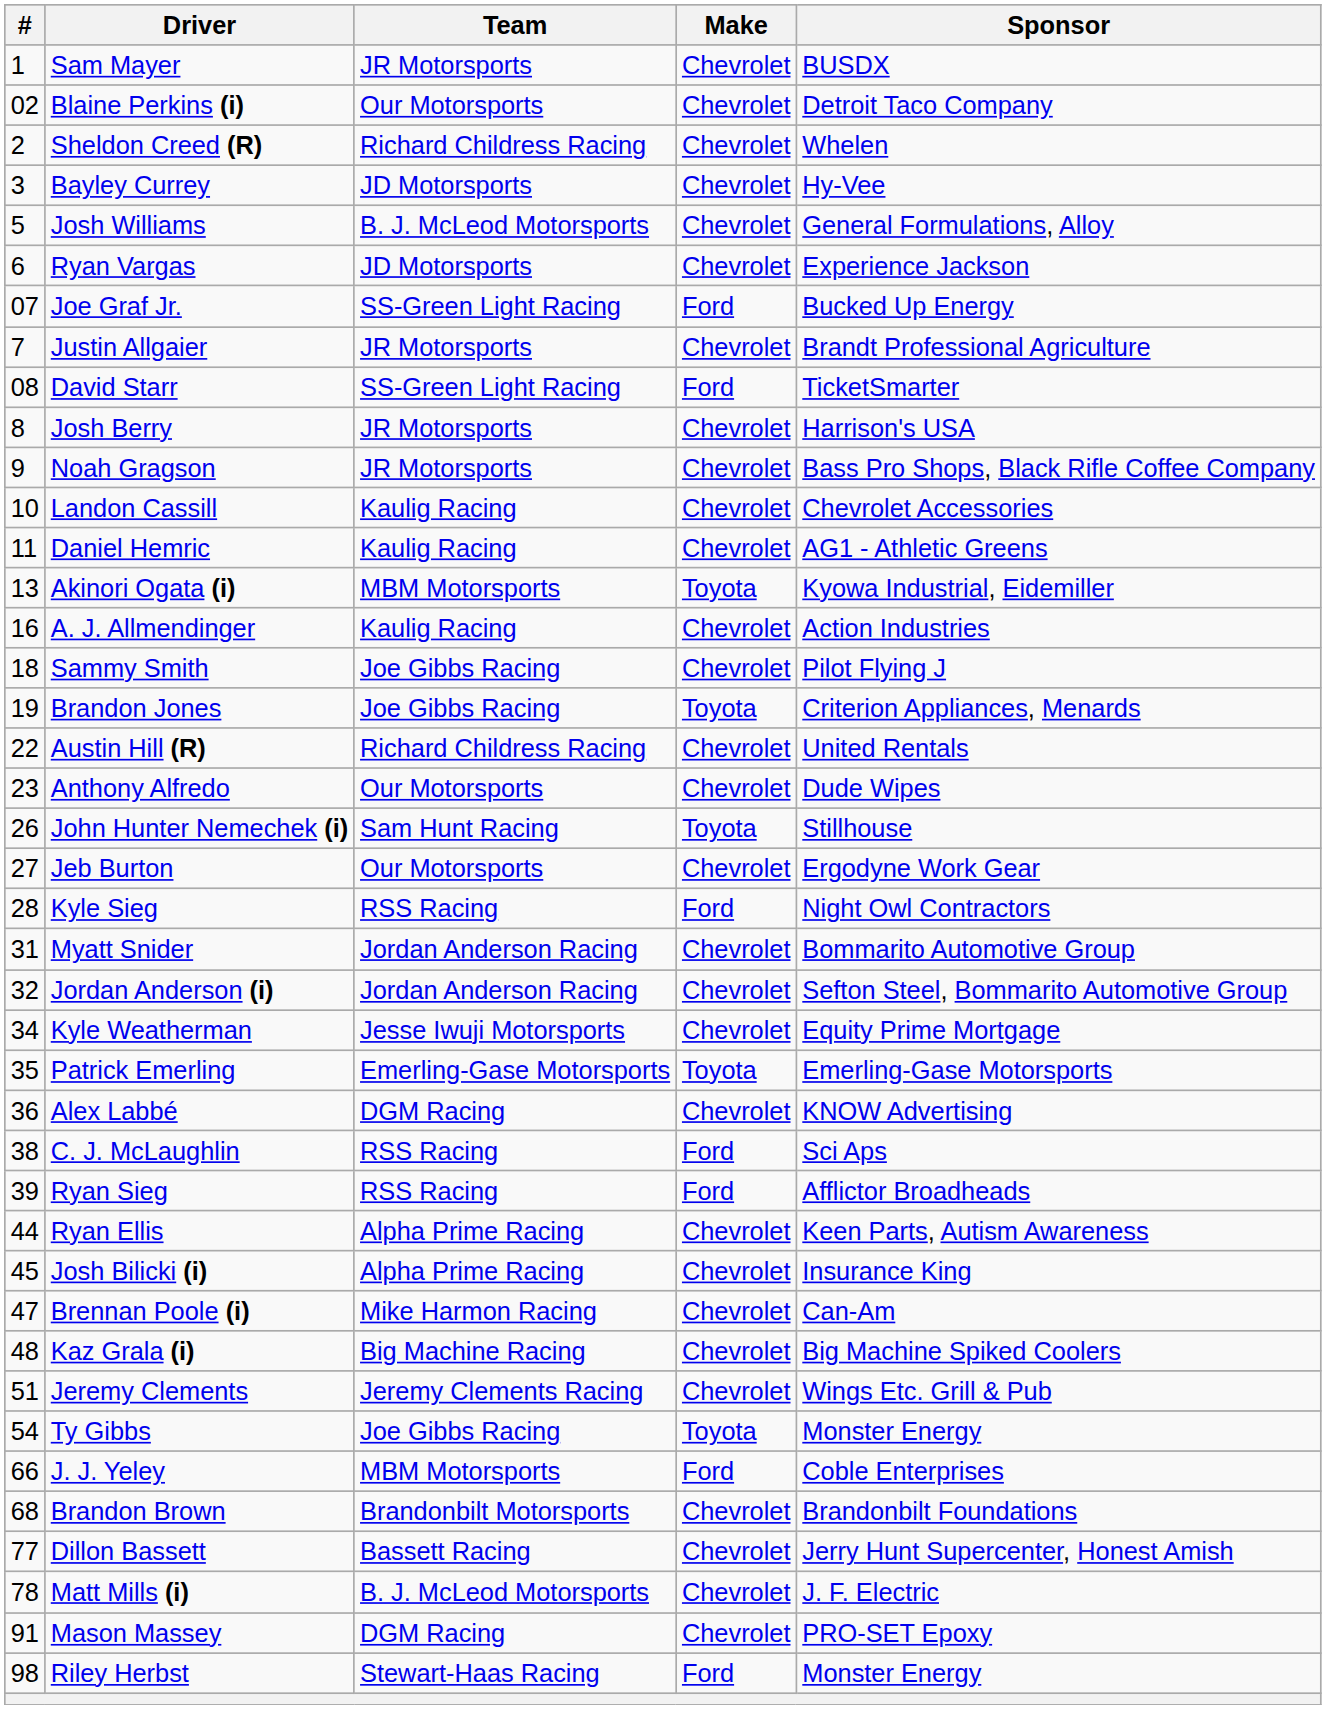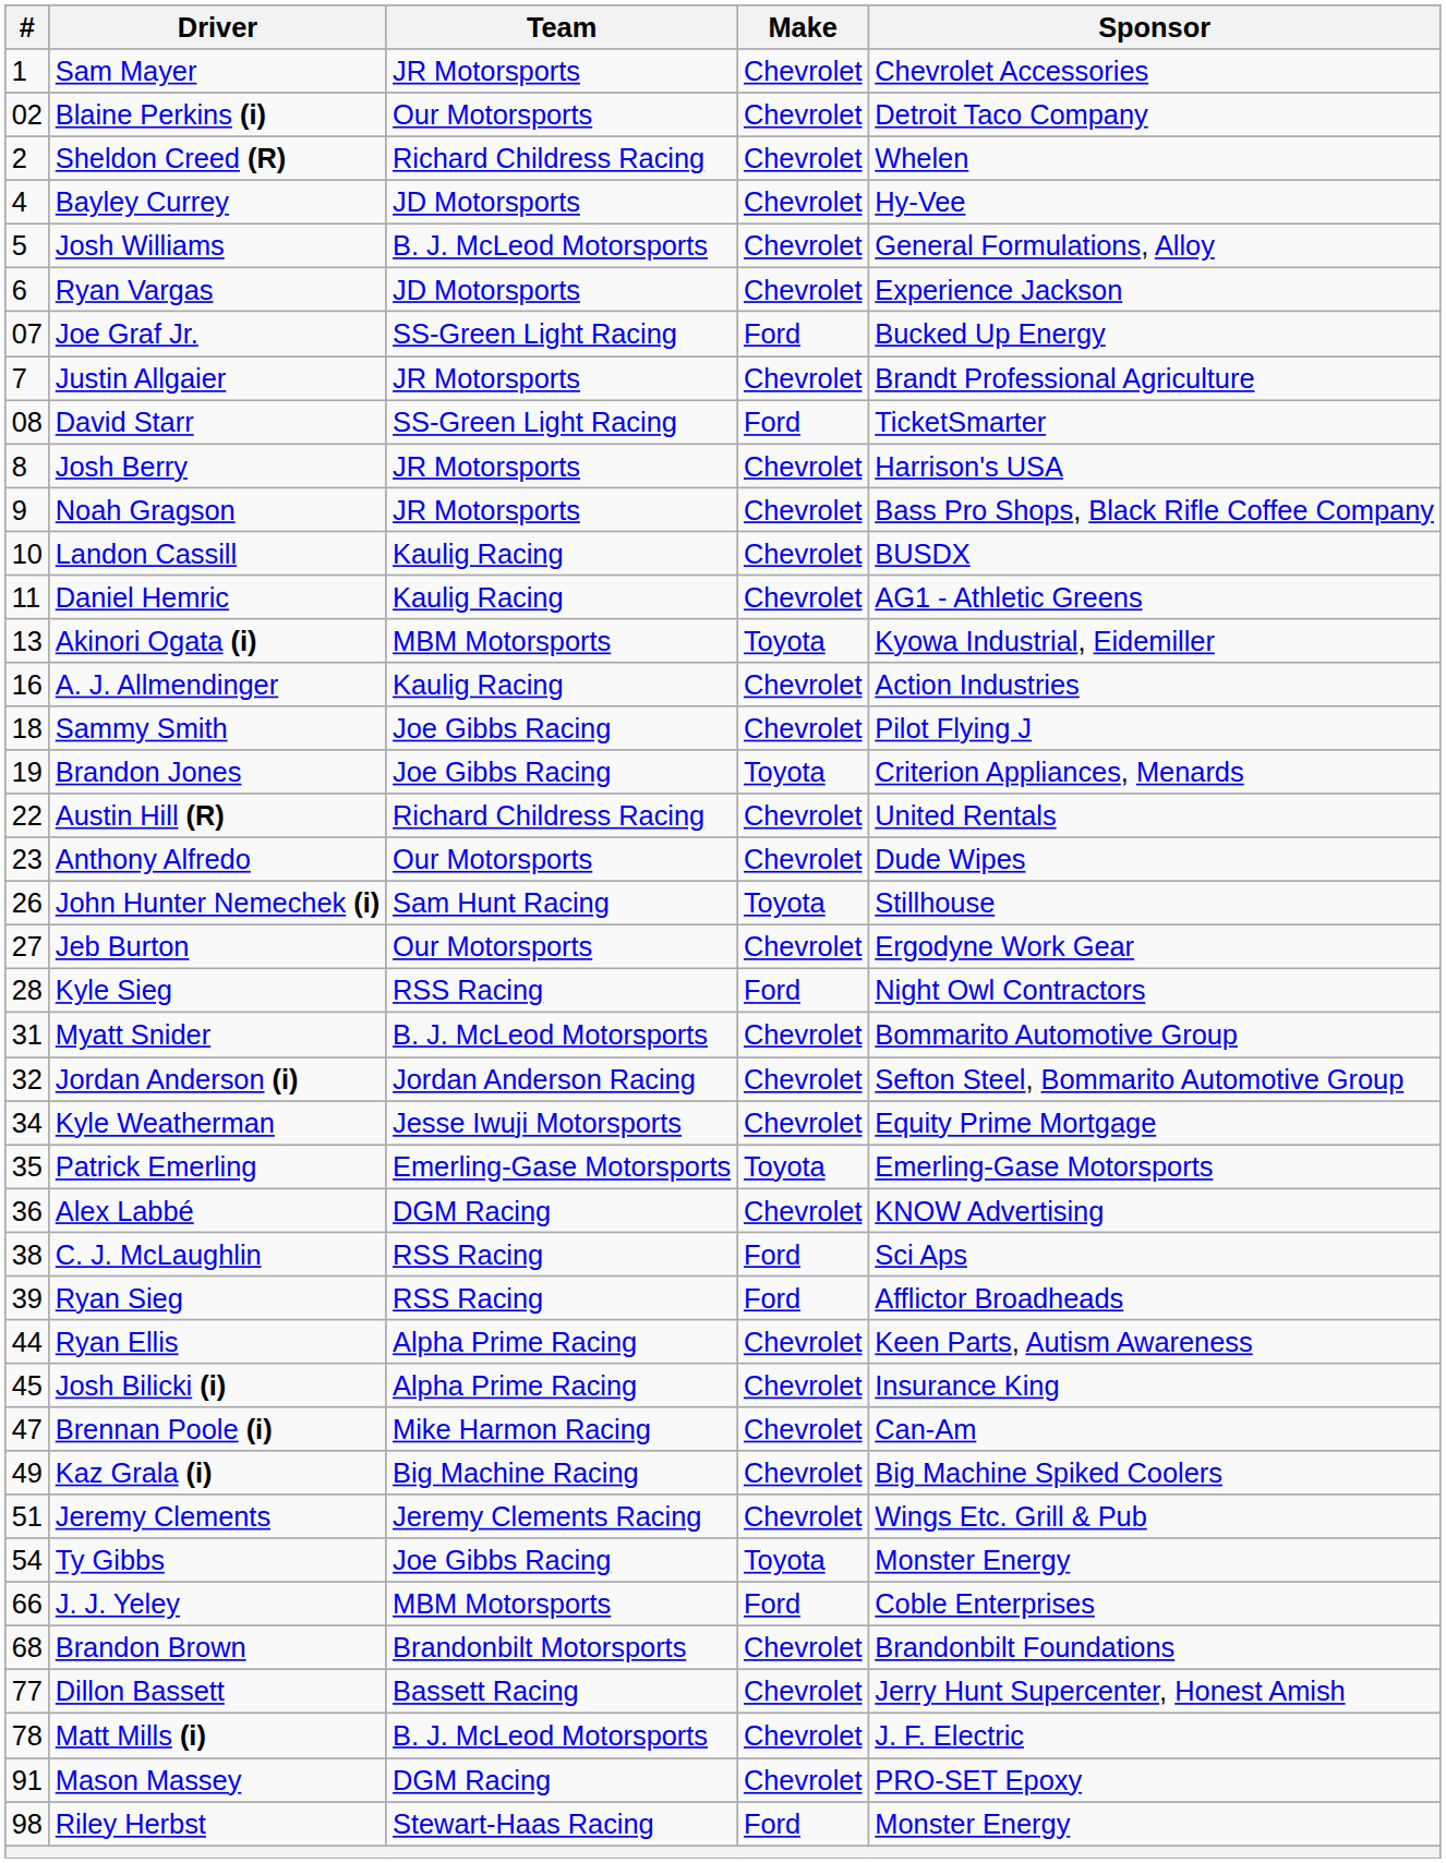 <table class="wikitable" style="font-size: 95%;">
 <tr>
 <th>#</th>
 <th>Driver</th>
 <th>Team</th>
 <th>Make</th>
 <th>Sponsor</th>
 </tr>
 <tr>
 <td>1</td>
 <td><a href='#'>Sam Mayer</a></td>
 <td><a href='#'>JR Motorsports</a></td>
 <td><a href='#'>Chevrolet</a></td>
-<td><a href='#'>BUSDX</a></td>
+<td><a href='#'>Chevrolet Accessories</a></td>
 </tr>
 <tr>
 <td>02</td>
 <td><a href='#'>Blaine Perkins</a> <strong>(i)</strong></td>
 <td><a href='#'>Our Motorsports</a></td>
 <td><a href='#'>Chevrolet</a></td>
 <td><a href='#'>Detroit Taco Company</a></td>
 </tr>
 <tr>
 <td>2</td>
 <td><a href='#'>Sheldon Creed</a> <strong>(R)</strong></td>
 <td><a href='#'>Richard Childress Racing</a></td>
 <td><a href='#'>Chevrolet</a></td>
 <td><a href='#'>Whelen</a></td>
 </tr>
 <tr>
-<td>3</td>
+<td>4</td>
 <td><a href='#'>Bayley Currey</a></td>
 <td><a href='#'>JD Motorsports</a></td>
 <td><a href='#'>Chevrolet</a></td>
 <td><a href='#'>Hy-Vee</a></td>
 </tr>
 <tr>
 <td>5</td>
 <td><a href='#'>Josh Williams</a></td>
 <td><a href='#'>B. J. McLeod Motorsports</a></td>
 <td><a href='#'>Chevrolet</a></td>
 <td><a href='#'>General Formulations</a>, <a href='#'>Alloy</a></td>
 </tr>
 <tr>
 <td>6</td>
 <td><a href='#'>Ryan Vargas</a></td>
 <td><a href='#'>JD Motorsports</a></td>
 <td><a href='#'>Chevrolet</a></td>
 <td><a href='#'>Experience Jackson</a></td>
 </tr>
 <tr>
 <td>07</td>
 <td><a href='#'>Joe Graf Jr.</a></td>
 <td><a href='#'>SS-Green Light Racing</a></td>
 <td><a href='#'>Ford</a></td>
 <td><a href='#'>Bucked Up Energy</a></td>
 </tr>
 <tr>
 <td>7</td>
 <td><a href='#'>Justin Allgaier</a></td>
 <td><a href='#'>JR Motorsports</a></td>
 <td><a href='#'>Chevrolet</a></td>
 <td><a href='#'>Brandt Professional Agriculture</a></td>
 </tr>
 <tr>
 <td>08</td>
 <td><a href='#'>David Starr</a></td>
 <td><a href='#'>SS-Green Light Racing</a></td>
 <td><a href='#'>Ford</a></td>
 <td><a href='#'>TicketSmarter</a></td>
 </tr>
 <tr>
 <td>8</td>
 <td><a href='#'>Josh Berry</a></td>
 <td><a href='#'>JR Motorsports</a></td>
 <td><a href='#'>Chevrolet</a></td>
 <td><a href='#'>Harrison's USA</a></td>
 </tr>
 <tr>
 <td>9</td>
 <td><a href='#'>Noah Gragson</a></td>
 <td><a href='#'>JR Motorsports</a></td>
 <td><a href='#'>Chevrolet</a></td>
 <td nowrap><a href='#'>Bass Pro Shops</a>, <a href='#'>Black Rifle Coffee Company</a></td>
 </tr>
 <tr>
 <td>10</td>
 <td><a href='#'>Landon Cassill</a></td>
 <td><a href='#'>Kaulig Racing</a></td>
 <td><a href='#'>Chevrolet</a></td>
-<td><a href='#'>Chevrolet Accessories</a></td>
+<td><a href='#'>BUSDX</a></td>
 </tr>
 <tr>
 <td>11</td>
 <td><a href='#'>Daniel Hemric</a></td>
 <td><a href='#'>Kaulig Racing</a></td>
 <td><a href='#'>Chevrolet</a></td>
 <td><a href='#'>AG1 - Athletic Greens</a></td>
 </tr>
 <tr>
 <td>13</td>
 <td><a href='#'>Akinori Ogata</a> <strong>(i)</strong></td>
 <td><a href='#'>MBM Motorsports</a></td>
 <td><a href='#'>Toyota</a></td>
 <td><a href='#'>Kyowa Industrial</a>, <a href='#'>Eidemiller</a></td>
 </tr>
 <tr>
 <td>16</td>
 <td nowrap><a href='#'>A. J. Allmendinger</a></td>
 <td><a href='#'>Kaulig Racing</a></td>
 <td><a href='#'>Chevrolet</a></td>
 <td><a href='#'>Action Industries</a></td>
 </tr>
 <tr>
 <td>18</td>
 <td><a href='#'>Sammy Smith</a></td>
 <td><a href='#'>Joe Gibbs Racing</a></td>
 <td><a href='#'>Chevrolet</a></td>
 <td><a href='#'>Pilot Flying J</a></td>
 </tr>
 <tr>
 <td>19</td>
 <td><a href='#'>Brandon Jones</a></td>
 <td><a href='#'>Joe Gibbs Racing</a></td>
 <td><a href='#'>Toyota</a></td>
 <td><a href='#'>Criterion Appliances</a>, <a href='#'>Menards</a></td>
 </tr>
 <tr>
 <td>22</td>
 <td><a href='#'>Austin Hill</a> <strong>(R)</strong></td>
 <td><a href='#'>Richard Childress Racing</a></td>
 <td><a href='#'>Chevrolet</a></td>
 <td><a href='#'>United Rentals</a></td>
 </tr>
 <tr>
 <td>23</td>
 <td><a href='#'>Anthony Alfredo</a></td>
 <td><a href='#'>Our Motorsports</a></td>
 <td><a href='#'>Chevrolet</a></td>
 <td><a href='#'>Dude Wipes</a></td>
 </tr>
 <tr>
 <td>26</td>
 <td nowrap><a href='#'>John Hunter Nemechek</a> <strong>(i)</strong></td>
 <td><a href='#'>Sam Hunt Racing</a></td>
 <td><a href='#'>Toyota</a></td>
 <td><a href='#'>Stillhouse</a></td>
 </tr>
 <tr>
 <td>27</td>
 <td><a href='#'>Jeb Burton</a></td>
 <td><a href='#'>Our Motorsports</a></td>
 <td><a href='#'>Chevrolet</a></td>
 <td><a href='#'>Ergodyne Work Gear</a></td>
 </tr>
 <tr>
 <td>28</td>
 <td><a href='#'>Kyle Sieg</a></td>
 <td><a href='#'>RSS Racing</a></td>
 <td><a href='#'>Ford</a></td>
 <td><a href='#'>Night Owl Contractors</a></td>
 </tr>
 <tr>
 <td>31</td>
 <td><a href='#'>Myatt Snider</a></td>
-<td><a href='#'>Jordan Anderson Racing</a></td>
+<td><a href='#'>B. J. McLeod Motorsports</a></td>
 <td><a href='#'>Chevrolet</a></td>
 <td><a href='#'>Bommarito Automotive Group</a></td>
 </tr>
 <tr>
 <td>32</td>
 <td><a href='#'>Jordan Anderson</a> <strong>(i)</strong></td>
 <td><a href='#'>Jordan Anderson Racing</a></td>
 <td><a href='#'>Chevrolet</a></td>
 <td><a href='#'>Sefton Steel</a>, <a href='#'>Bommarito Automotive Group</a></td>
 </tr>
 <tr>
 <td>34</td>
 <td><a href='#'>Kyle Weatherman</a></td>
 <td nowrap><a href='#'>Jesse Iwuji Motorsports</a></td>
 <td><a href='#'>Chevrolet</a></td>
 <td><a href='#'>Equity Prime Mortgage</a></td>
 </tr>
 <tr>
 <td>35</td>
 <td><a href='#'>Patrick Emerling</a></td>
 <td><a href='#'>Emerling-Gase Motorsports</a></td>
 <td><a href='#'>Toyota</a></td>
 <td><a href='#'>Emerling-Gase Motorsports</a></td>
 </tr>
 <tr>
 <td>36</td>
 <td><a href='#'>Alex Labbé</a></td>
 <td><a href='#'>DGM Racing</a></td>
 <td><a href='#'>Chevrolet</a></td>
 <td><a href='#'>KNOW Advertising</a></td>
 </tr>
 <tr>
 <td>38</td>
 <td><a href='#'>C. J. McLaughlin</a></td>
 <td><a href='#'>RSS Racing</a></td>
 <td><a href='#'>Ford</a></td>
 <td><a href='#'>Sci Aps</a></td>
 </tr>
 <tr>
 <td>39</td>
 <td><a href='#'>Ryan Sieg</a></td>
 <td><a href='#'>RSS Racing</a></td>
 <td><a href='#'>Ford</a></td>
 <td><a href='#'>Afflictor Broadheads</a></td>
 </tr>
 <tr>
 <td>44</td>
 <td><a href='#'>Ryan Ellis</a></td>
 <td><a href='#'>Alpha Prime Racing</a></td>
 <td><a href='#'>Chevrolet</a></td>
 <td><a href='#'>Keen Parts</a>, <a href='#'>Autism Awareness</a></td>
 </tr>
 <tr>
 <td>45</td>
 <td><a href='#'>Josh Bilicki</a> <strong>(i)</strong></td>
 <td><a href='#'>Alpha Prime Racing</a></td>
 <td><a href='#'>Chevrolet</a></td>
 <td><a href='#'>Insurance King</a></td>
 </tr>
 <tr>
 <td>47</td>
 <td><a href='#'>Brennan Poole</a> <strong>(i)</strong></td>
 <td><a href='#'>Mike Harmon Racing</a></td>
 <td><a href='#'>Chevrolet</a></td>
 <td><a href='#'>Can-Am</a></td>
 </tr>
 <tr>
-<td>48</td>
+<td>49</td>
 <td><a href='#'>Kaz Grala</a> <strong>(i)</strong></td>
 <td><a href='#'>Big Machine Racing</a></td>
 <td><a href='#'>Chevrolet</a></td>
 <td><a href='#'>Big Machine Spiked Coolers</a></td>
 </tr>
 <tr>
 <td>51</td>
 <td><a href='#'>Jeremy Clements</a></td>
 <td><a href='#'>Jeremy Clements Racing</a></td>
 <td><a href='#'>Chevrolet</a></td>
 <td><a href='#'>Wings Etc. Grill & Pub</a></td>
 </tr>
 <tr>
 <td>54</td>
 <td><a href='#'>Ty Gibbs</a></td>
 <td><a href='#'>Joe Gibbs Racing</a></td>
 <td><a href='#'>Toyota</a></td>
 <td><a href='#'>Monster Energy</a></td>
 </tr>
 <tr>
 <td>66</td>
 <td><a href='#'>J. J. Yeley</a></td>
 <td><a href='#'>MBM Motorsports</a></td>
 <td><a href='#'>Ford</a></td>
 <td><a href='#'>Coble Enterprises</a></td>
 </tr>
 <tr>
 <td>68</td>
 <td><a href='#'>Brandon Brown</a></td>
 <td><a href='#'>Brandonbilt Motorsports</a></td>
 <td><a href='#'>Chevrolet</a></td>
 <td><a href='#'>Brandonbilt Foundations</a></td>
 </tr>
 <tr>
 <td>77</td>
 <td><a href='#'>Dillon Bassett</a></td>
 <td><a href='#'>Bassett Racing</a></td>
 <td><a href='#'>Chevrolet</a></td>
 <td><a href='#'>Jerry Hunt Supercenter</a>, <a href='#'>Honest Amish</a></td>
 </tr>
 <tr>
 <td>78</td>
 <td><a href='#'>Matt Mills</a> <strong>(i)</strong></td>
 <td><a href='#'>B. J. McLeod Motorsports</a></td>
 <td><a href='#'>Chevrolet</a></td>
 <td><a href='#'>J. F. Electric</a></td>
 </tr>
 <tr>
 <td>91</td>
 <td><a href='#'>Mason Massey</a></td>
 <td><a href='#'>DGM Racing</a></td>
 <td><a href='#'>Chevrolet</a></td>
 <td><a href='#'>PRO-SET Epoxy</a></td>
 </tr>
 <tr>
 <td>98</td>
 <td><a href='#'>Riley Herbst</a></td>
 <td><a href='#'>Stewart-Haas Racing</a></td>
 <td><a href='#'>Ford</a></td>
 <td><a href='#'>Monster Energy</a></td>
 </tr>
 <tr>
 <th colspan="5"></th>
 </tr>
 </table>
